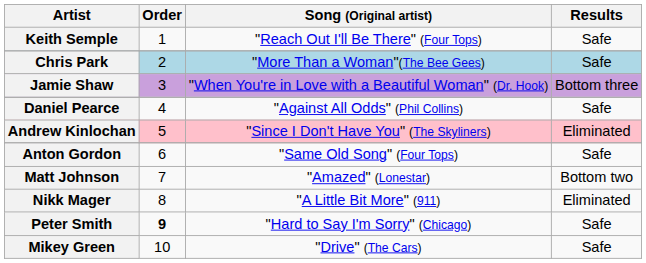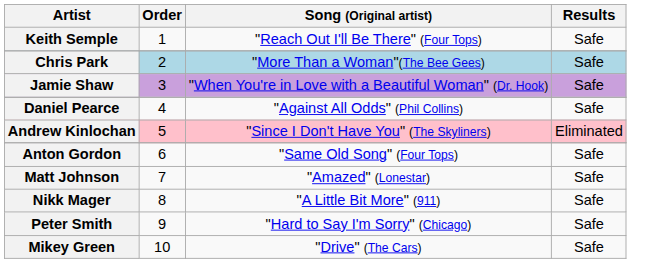 <table class="wikitable plainrowheaders" style="text-align:center;">
 <tr>
 <th scope="col">Artist</th>
 <th scope="col">Order</th>
 <th scope="col">Song <small>(Original artist)</small></th>
 <th scope="col">Results</th>
 </tr>
 <tr>
 <th scope="row">Keith Semple</th>
 <td>1</td>
 <td>"<a href='#'>Reach Out I'll Be There</a>" <small>(<a href='#'>Four Tops</a>)</small></td>
 <td>Safe</td>
 </tr>
 <tr>
 </tr>
 <tr style="background:lightblue;">
 <th scope="row">Chris Park</th>
 <td>2</td>
 <td>"<a href='#'>More Than a Woman</a>"<small>(<a href='#'>The Bee Gees</a>)</small></td>
 <td>Safe</td>
 </tr>
 <tr style="background:#C9A0DC;">
 <th scope="row">Jamie Shaw</th>
 <td>3</td>
 <td>"<a href='#'>When You're in Love with a Beautiful Woman</a>" <small>(<a href='#'>Dr. Hook</a>)</small></td>
-<td>Bottom three</td>
+<td>Safe</td>
 </tr>
 <tr>
 </tr>
 <tr>
 <th scope="row">Daniel Pearce</th>
 <td>4</td>
 <td>"<a href='#'>Against All Odds</a>" <small>(<a href='#'>Phil Collins</a>)</small></td>
 <td>Safe</td>
 </tr>
 <tr style="background:pink;">
 <th scope="row">Andrew Kinlochan</th>
 <td>5</td>
 <td>"<a href='#'>Since I Don't Have You</a>" <small>(<a href='#'>The Skyliners</a>)</small></td>
 <td>Eliminated</td>
 </tr>
 <tr>
 </tr>
 <tr>
 <th scope="row">Anton Gordon</th>
 <td>6</td>
 <td>"<a href='#'>Same Old Song</a>" <small>(<a href='#'>Four Tops</a>)</small></td>
 <td>Safe</td>
 </tr>
 <tr>
 <th scope="row">Matt Johnson</th>
 <td>7</td>
 <td>"<a href='#'>Amazed</a>" <small>(<a href='#'>Lonestar</a>)</small></td>
-<td>Bottom two</td>
+<td>Safe</td>
 </tr>
 <tr>
 <th scope="row">Nikk Mager</th>
 <td>8</td>
 <td>"<a href='#'>A Little Bit More</a>" <small>(<a href='#'>911</a>)</small></td>
-<td>Eliminated</td>
+<td>Safe</td>
 </tr>
 <tr>
 <th scope="row">Peter Smith</th>
-<td><strong>9</strong></td>
+<td>9</td>
 <td>"<a href='#'>Hard to Say I'm Sorry</a>" <small>(<a href='#'>Chicago</a>)</small></td>
 <td>Safe</td>
 </tr>
 <tr>
 <th scope="row">Mikey Green</th>
 <td>10</td>
 <td>"<a href='#'>Drive</a>" <small>(<a href='#'>The Cars</a>)</small></td>
 <td>Safe</td>
 </tr>
 </table>
